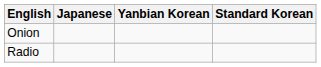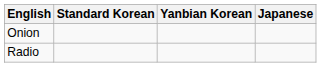 <table class="wikitable sortable">
 <tr>
 <th>English</th>
+<th>Standard Korean</th>
+<th>Yanbian Korean</th>
 <th>Japanese</th>
-<th>Yanbian Korean</th>
-<th>Standard Korean</th>
 </tr>
 <tr>
 <td>Onion</td>
 <td> </td>
 <td> </td>
 <td> </td>
 </tr>
 <tr>
 <td>Radio</td>
 <td> </td>
 <td> </td>
 <td> </td>
 </tr>
 </table>
